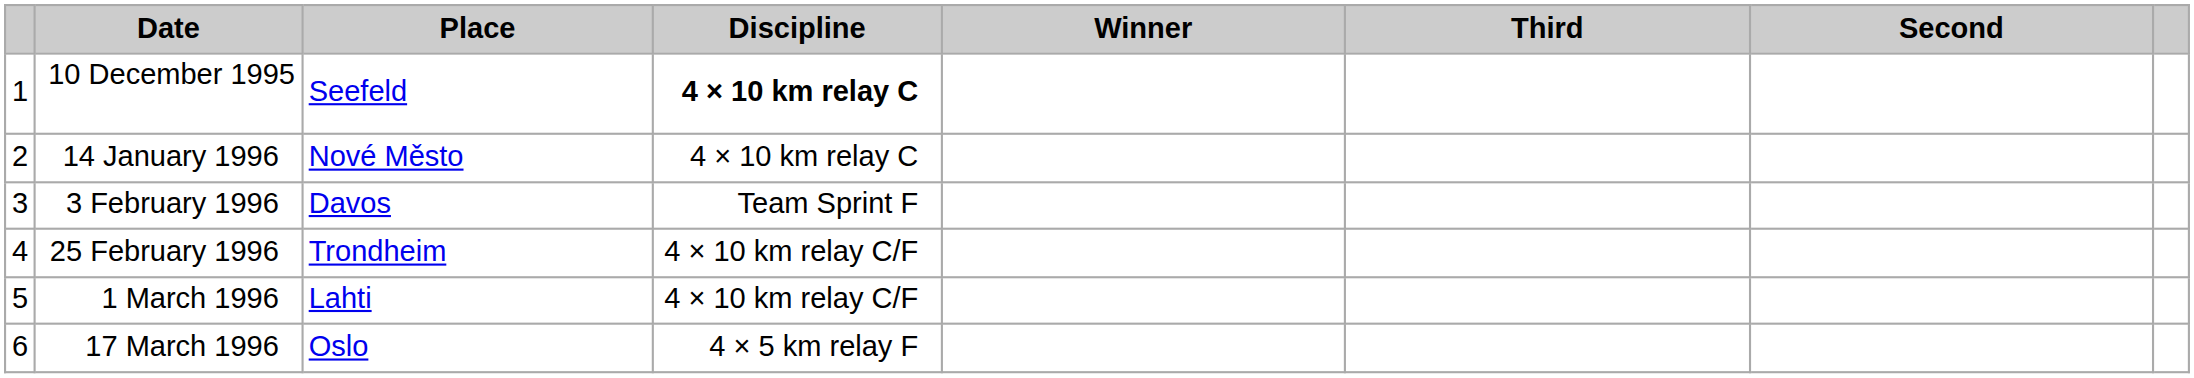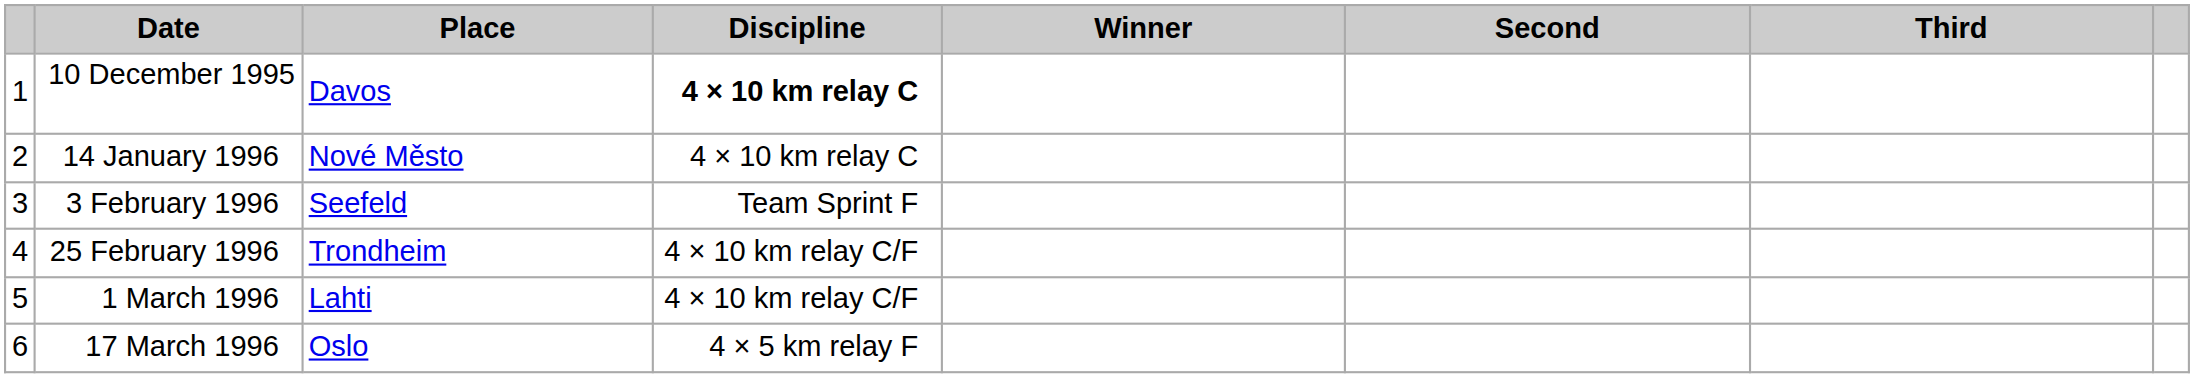 <table class="wikitable plainrowheaders" style="background:#fff; font-size:86%; line-height:16px; border:grey solid 1px; border-collapse:collapse;">
 <tr style="background:#ccc; text-align:center;">
 <th scope="col" style="background:#ccc; width=20 px;"></th>
 <th scope="col" style="background:#ccc; width:120px;">Date</th>
 <th scope="col" style="background:#ccc; width:160px;">Place</th>
 <th scope="col" style="background:#ccc; width:130px;">Discipline</th>
 <th scope="col" style="background:#ccc; width:185px;">Winner</th>
+<th scope="col" style="background:#ccc; width:185px;">Second</th>
 <th scope="col" style="background:#ccc; width:185px;">Third</th>
-<th scope="col" style="background:#ccc; width:185px;">Second</th>
 <th scope="col" style="background:#ccc; width:10px;"></th>
 </tr>
 <tr>
 <td align=center>1</td>
 <td align=right>10 December 1995  </td>
-<td> <a href='#'>Seefeld</a></td>
+<td> <a href='#'>Davos</a></td>
 <td align=right><strong>4 × 10 km relay C  </strong></td>
 <td></td>
 <td></td>
 <td></td>
 <td></td>
 </tr>
 <tr>
 <td align=center>2</td>
 <td align=right>14 January 1996  </td>
 <td> <a href='#'>Nové Město</a></td>
 <td align=right>4 × 10 km relay C  </td>
 <td></td>
 <td></td>
 <td></td>
 <td></td>
 </tr>
 <tr>
 <td align=center>3</td>
 <td align=right>3 February 1996  </td>
-<td> <a href='#'>Davos</a></td>
+<td> <a href='#'>Seefeld</a></td>
 <td align=right>Team Sprint F  </td>
 <td></td>
 <td></td>
 <td></td>
 <td></td>
 </tr>
 <tr>
 <td align=center>4</td>
 <td align=right>25 February 1996  </td>
 <td> <a href='#'>Trondheim</a></td>
 <td align=right>4 × 10 km relay C/F  </td>
 <td></td>
 <td></td>
 <td></td>
 <td></td>
 </tr>
 <tr>
 <td align=center>5</td>
 <td align=right>1 March 1996  </td>
 <td> <a href='#'>Lahti</a></td>
 <td align=right>4 × 10 km relay C/F  </td>
 <td></td>
 <td></td>
 <td></td>
 <td></td>
 </tr>
 <tr>
 <td align=center>6</td>
 <td align=right>17 March 1996  </td>
 <td> <a href='#'>Oslo</a></td>
 <td align=right>4 × 5 km relay F  </td>
 <td></td>
 <td></td>
 <td></td>
 <td></td>
 </tr>
 </table>
